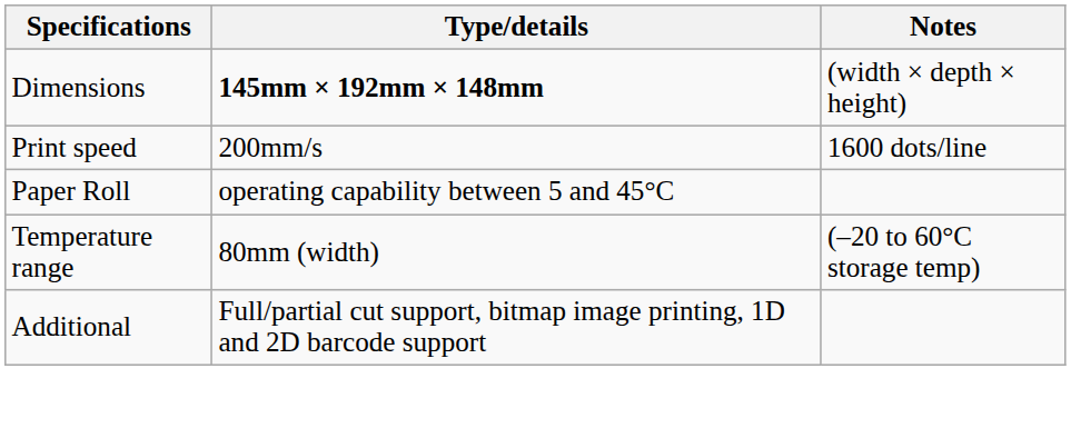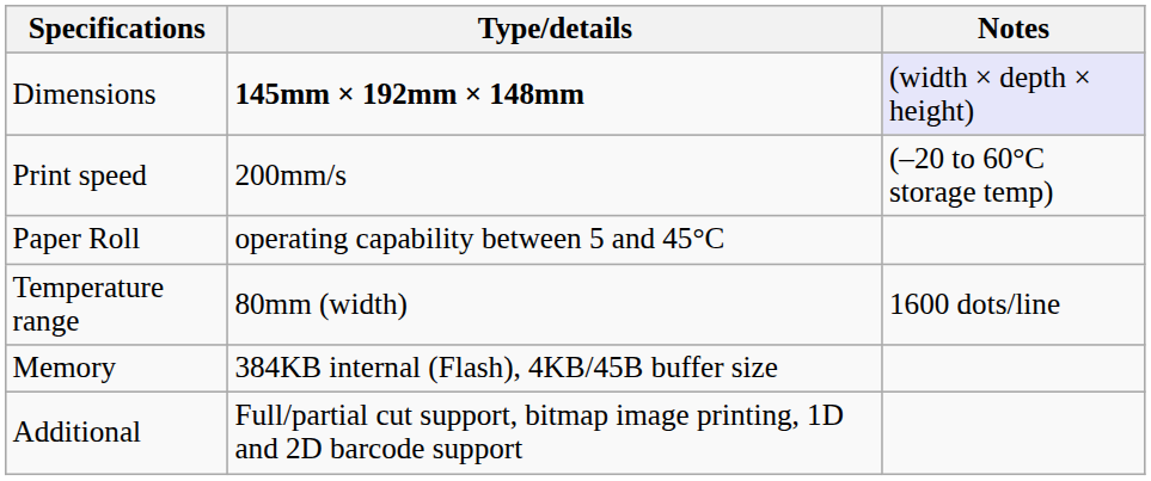 <table class="wikitable">
 <tr>
 <th>Specifications</th>
 <th>Type/details</th>
 <th>Notes</th>
 </tr>
 <tr>
 <td>Dimensions</td>
 <td><strong>145mm × 192mm × 148mm</strong></td>
-<td>(width × depth × height)</td>
+<td style="background: lavender;">(width × depth × height)</td>
 </tr>
 <tr>
 <td>Print speed</td>
 <td>200mm/s</td>
-<td>1600 dots/line</td>
+<td>(–20 to 60°C storage temp)</td>
 </tr>
 <tr>
 <td>Paper Roll</td>
 <td>operating capability between 5 and 45°C</td>
 <td></td>
 </tr>
 <tr>
 <td>Temperature range</td>
 <td>80mm (width)</td>
-<td>(–20 to 60°C storage temp)</td>
+<td>1600 dots/line</td>
+</tr>
+<tr>
+<td>Memory</td>
+<td>384KB internal (Flash), 4KB/45B buffer size</td>
+<td></td>
 </tr>
 <tr>
 <td>Additional</td>
 <td>Full/partial cut support, bitmap image printing, 1D and 2D barcode support</td>
 </tr>
 </table>
